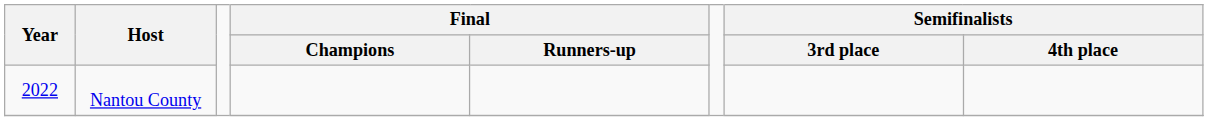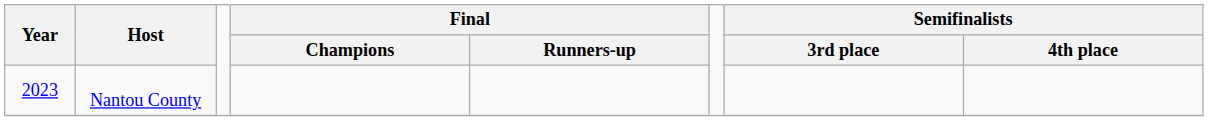 <table class="wikitable" style="font-size:90%; text-align: center;">
 <tr>
 <th rowspan=2 width=5%>Year</th>
 <th rowspan=2 width=10%>Host</th>
 <td width=1% rowspan=14 style="border-top:none;border-bottom:none;"></td>
 <th colspan=2>Final</th>
 <td width=1% rowspan=14 style="border-top:none;border-bottom:none;"></td>
 <th colspan=2>Semifinalists</th>
 </tr>
 <tr>
 <th width=17%>Champions</th>
 <th width=17%>Runners-up</th>
 <th width=17%>3rd place</th>
 <th width=17%>4th place</th>
 </tr>
 <tr>
-<td><a href='#'>2022</a></td>
+<td><a href='#'>2023</a></td>
 <td><br><a href='#'>Nantou County</a></td>
 <td><strong></strong></td>
 <td></td>
 <td></td>
 <td></td>
 </tr>
 <tr>
 </tr>
 </table>
